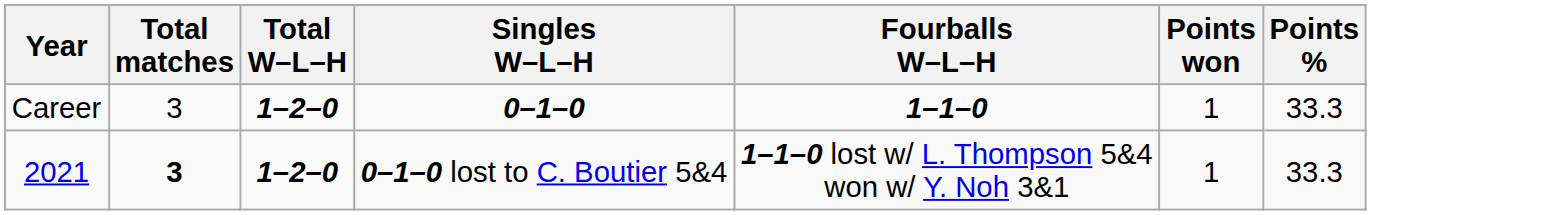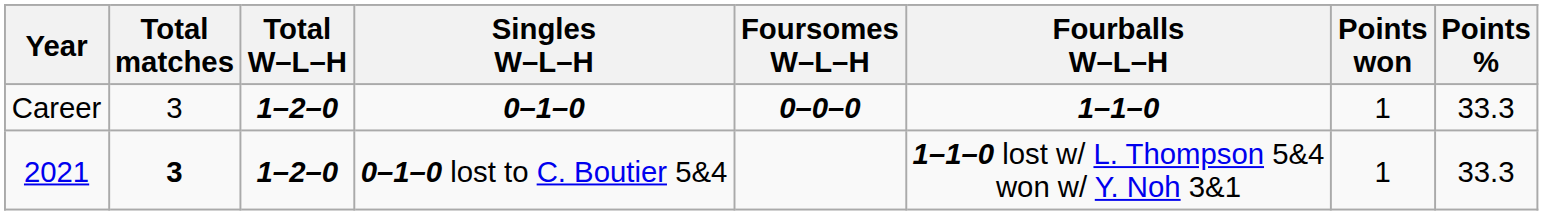 <table class="wikitable" style="text-align:center; font-size: 95%;">
 <tr>
 <th>Year</th>
 <th>Total<br>matches</th>
 <th>Total<br>W–L–H</th>
 <th>Singles<br>W–L–H</th>
+<th>Foursomes<br>W–L–H</th>
 <th>Fourballs<br>W–L–H</th>
 <th>Points<br>won</th>
 <th>Points<br>%</th>
 </tr>
 <tr>
 <td>Career</td>
 <td>3</td>
 <td><strong><em>1–2–0</em></strong></td>
 <td><strong><em>0–1–0</em></strong></td>
+<td><strong><em>0–0–0</em></strong></td>
 <td><strong><em>1–1–0</em></strong></td>
 <td>1</td>
 <td>33.3</td>
 </tr>
 <tr>
 <td><a href='#'>2021</a></td>
 <td><strong>3</strong></td>
 <td><strong><em>1–2–0</em></strong></td>
 <td><strong><em>0–1–0</em></strong> lost to <a href='#'>C. Boutier</a> 5&4</td>
+<td></td>
 <td><strong><em>1–1–0</em></strong> lost w/ <a href='#'>L. Thompson</a> 5&4<br>won w/ <a href='#'>Y. Noh</a> 3&1</td>
 <td>1</td>
 <td>33.3</td>
 </tr>
 </table>
